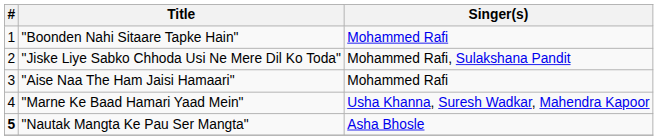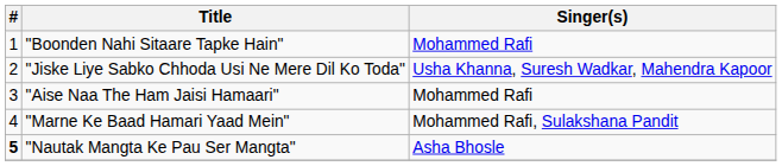 <table class="wikitable">
 <tr>
 <th>#</th>
 <th>Title</th>
 <th>Singer(s)</th>
 </tr>
 <tr>
 <td>1</td>
 <td>"Boonden Nahi Sitaare Tapke Hain"</td>
 <td><a href='#'>Mohammed Rafi</a></td>
 </tr>
 <tr>
 <td>2</td>
 <td>"Jiske Liye Sabko Chhoda Usi Ne Mere Dil Ko Toda"</td>
-<td>Mohammed Rafi,  <a href='#'>Sulakshana Pandit</a></td>
+<td><a href='#'>Usha Khanna</a>, <a href='#'>Suresh Wadkar</a>, <a href='#'>Mahendra Kapoor</a></td>
 </tr>
 <tr>
 <td>3</td>
 <td>"Aise Naa The Ham Jaisi Hamaari"</td>
 <td>Mohammed Rafi</td>
 </tr>
 <tr>
 <td>4</td>
 <td>"Marne Ke Baad Hamari Yaad Mein"</td>
-<td><a href='#'>Usha Khanna</a>, <a href='#'>Suresh Wadkar</a>, <a href='#'>Mahendra Kapoor</a></td>
+<td>Mohammed Rafi,  <a href='#'>Sulakshana Pandit</a></td>
 </tr>
 <tr>
 <td><strong>5</strong></td>
 <td>"Nautak Mangta Ke Pau Ser Mangta"</td>
 <td><a href='#'>Asha Bhosle</a></td>
 </tr>
 <tr>
 </tr>
 </table>
